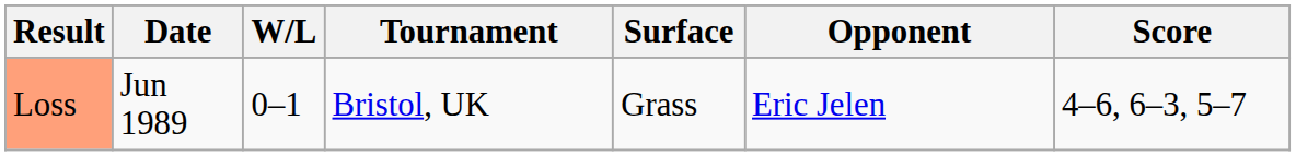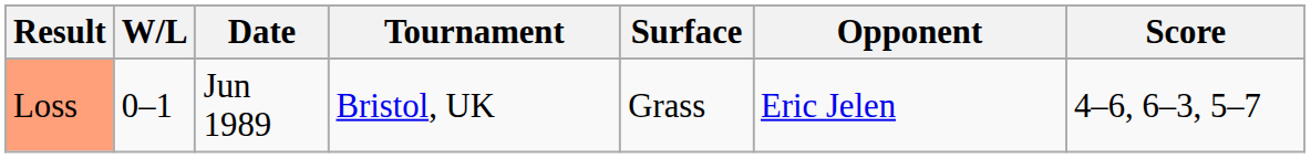 <table class="sortable wikitable">
 <tr>
 <th style="width:40px">Result</th>
+<th style="width:30px" class="unsortable">W/L</th>
 <th style="width:55px">Date</th>
-<th style="width:30px" class="unsortable">W/L</th>
 <th style="width:130px">Tournament</th>
 <th style="width:55px">Surface</th>
 <th style="width:140px">Opponent</th>
 <th style="width:105px" class="unsortable">Score</th>
 </tr>
 <tr>
 <td style="background:#ffa07a;">Loss</td>
+<td>0–1</td>
 <td>Jun 1989</td>
-<td>0–1</td>
 <td><a href='#'>Bristol</a>, UK</td>
 <td>Grass</td>
 <td> <a href='#'>Eric Jelen</a></td>
 <td>4–6, 6–3, 5–7</td>
 </tr>
 </table>
